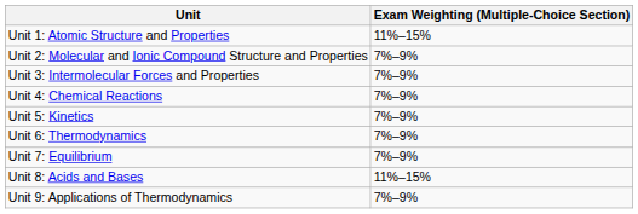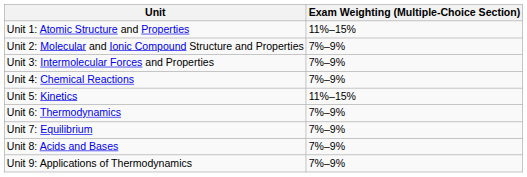 <table class="wikitable">
 <tr>
 <th>Unit</th>
 <th>Exam Weighting (Multiple-Choice Section)</th>
 </tr>
 <tr>
 <td>Unit 1: <a href='#'>Atomic Structure</a> and <a href='#'>Properties</a></td>
 <td>11%–15%</td>
 </tr>
 <tr>
 <td>Unit 2: <a href='#'>Molecular</a> and <a href='#'>Ionic Compound</a> Structure and Properties</td>
 <td>7%–9%</td>
 </tr>
 <tr>
 <td>Unit 3: <a href='#'>Intermolecular Forces</a> and Properties</td>
 <td>7%–9%</td>
 </tr>
 <tr>
 <td>Unit 4: <a href='#'>Chemical Reactions</a></td>
 <td>7%–9%</td>
 </tr>
 <tr>
 <td>Unit 5: <a href='#'>Kinetics</a></td>
-<td>7%–9%</td>
+<td>11%–15%</td>
 </tr>
 <tr>
 <td>Unit 6: <a href='#'>Thermodynamics</a></td>
 <td>7%–9%</td>
 </tr>
 <tr>
 <td>Unit 7: <a href='#'>Equilibrium</a></td>
 <td>7%–9%</td>
 </tr>
 <tr>
 <td>Unit 8: <a href='#'>Acids and Bases</a></td>
-<td>11%–15%</td>
+<td>7%–9%</td>
 </tr>
 <tr>
 <td>Unit 9: Applications of Thermodynamics</td>
 <td>7%–9%</td>
 </tr>
 </table>
